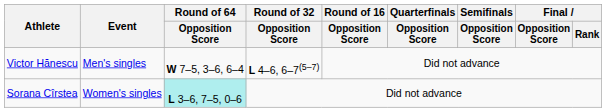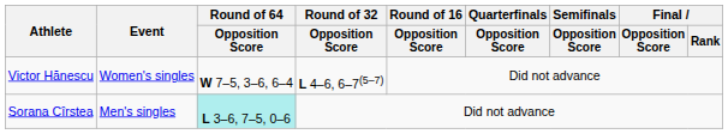 <table class=wikitable style="font-size:90%">
 <tr>
 <th rowspan="2">Athlete</th>
 <th rowspan="2">Event</th>
 <th>Round of 64</th>
 <th>Round of 32</th>
 <th>Round of 16</th>
 <th>Quarterfinals</th>
 <th>Semifinals</th>
 <th colspan=2>Final / </th>
 </tr>
 <tr style="font-size:95%">
 <th>Opposition<br>Score</th>
 <th>Opposition<br>Score</th>
 <th>Opposition<br>Score</th>
 <th>Opposition<br>Score</th>
 <th>Opposition<br>Score</th>
 <th>Opposition<br>Score</th>
 <th>Rank</th>
 </tr>
 <tr align=center>
 <td align=left><a href='#'>Victor Hănescu</a></td>
-<td align=left><a href='#'>Men's singles</a></td>
+<td align=left><a href='#'>Women's singles</a></td>
 <td><br><strong>W</strong> 7–5, 3–6, 6–4</td>
 <td><br><strong>L</strong> 4–6, 6–7<sup>(5–7)</sup></td>
 <td colspan=5>Did not advance</td>
 </tr>
 <tr align=center>
 <td align=left><a href='#'>Sorana Cîrstea</a></td>
-<td align=left><a href='#'>Women's singles</a></td>
+<td align=left><a href='#'>Men's singles</a></td>
 <td style="background: paleturquoise;"><br><strong>L</strong> 3–6, 7–5, 0–6</td>
 <td colspan=6>Did not advance</td>
 </tr>
 </table>
